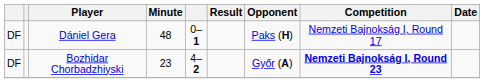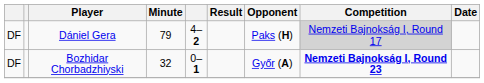 <table class="wikitable sortable sticky-header zebra" style="text-align:center; font-size:85%;">
 <tr>
 <th></th>
 <th></th>
 <th>Player</th>
 <th>Minute</th>
 <th></th>
 <th>Result</th>
 <th>Opponent</th>
 <th>Competition</th>
 <th>Date</th>
 </tr>
 <tr>
 <td>DF</td>
 <td></td>
 <td><a href='#'>Dániel Gera</a></td>
-<td>48</td>
-<td>0–<strong>1</strong></td>
+<td>79</td>
+<td>4–<strong>2</strong></td>
 <td></td>
 <td><a href='#'>Paks</a>  (<strong>H</strong>)</td>
-<td><a href='#'>Nemzeti Bajnokság I, Round 17</a></td>
+<td style="background: lightgrey;"><a href='#'>Nemzeti Bajnokság I, Round 17</a></td>
 <td></td>
 </tr>
 <tr>
 <td>DF</td>
 <td></td>
 <td><a href='#'>Bozhidar Chorbadzhiyski</a></td>
-<td>23</td>
-<td>4–<strong>2</strong></td>
+<td>32</td>
+<td>0–<strong>1</strong></td>
 <td></td>
 <td><a href='#'>Győr</a>  (<strong>A</strong>)</td>
 <td><strong><a href='#'>Nemzeti Bajnokság I, Round 23</a></strong></td>
 <td></td>
 </tr>
 <tr>
 </tr>
 </table>
